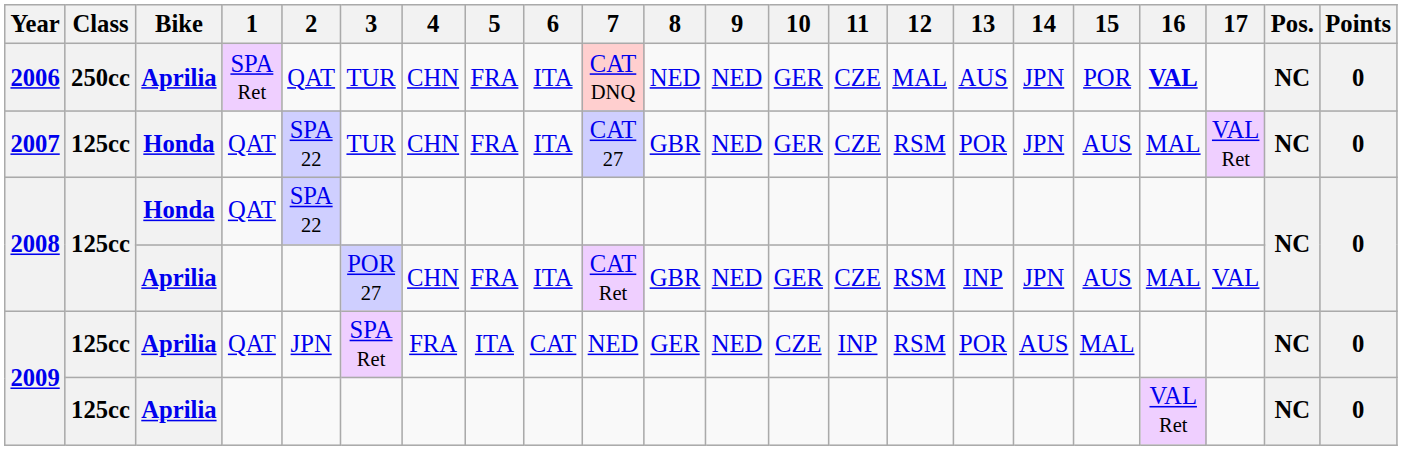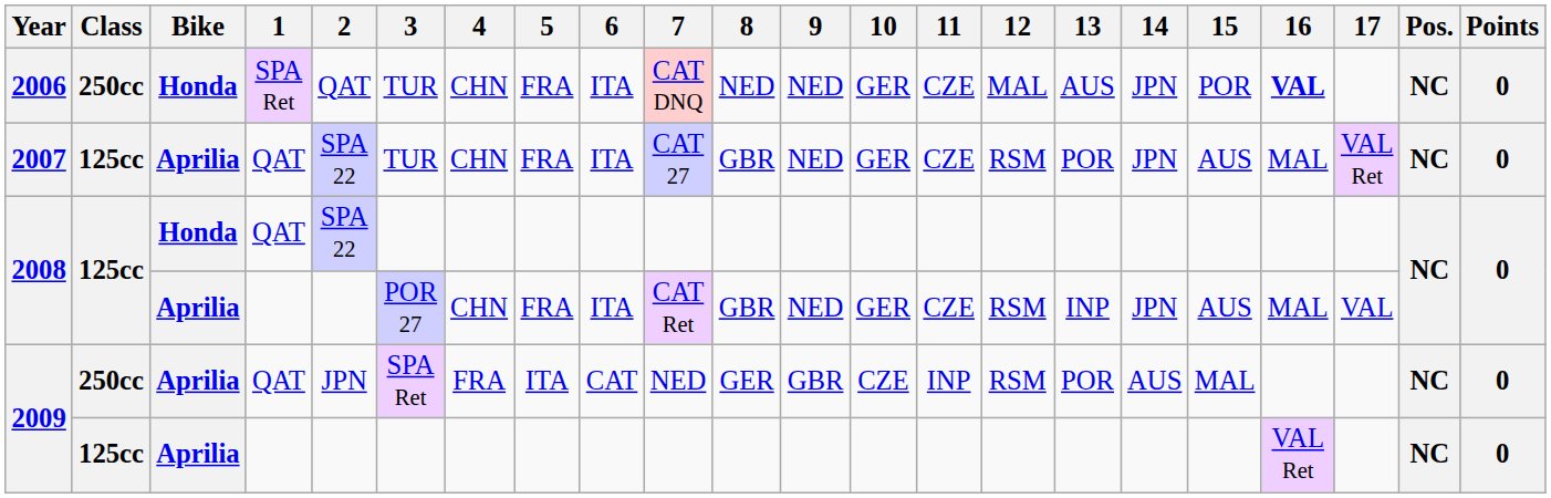 <table class="wikitable" style="text-align:center">
 <tr>
 <th>Year</th>
 <th>Class</th>
 <th>Bike</th>
 <th>1</th>
 <th>2</th>
 <th>3</th>
 <th>4</th>
 <th>5</th>
 <th>6</th>
 <th>7</th>
 <th>8</th>
 <th>9</th>
 <th>10</th>
 <th>11</th>
 <th>12</th>
 <th>13</th>
 <th>14</th>
 <th>15</th>
 <th>16</th>
 <th>17</th>
 <th>Pos.</th>
 <th>Points</th>
 </tr>
 <tr>
 <th><a href='#'>2006</a></th>
 <th>250cc</th>
-<th><a href='#'>Aprilia</a></th>
+<th><a href='#'>Honda</a></th>
 <td style="background:#efcfff;"><a href='#'>SPA</a><br><small>Ret</small></td>
 <td><a href='#'>QAT</a></td>
 <td><a href='#'>TUR</a></td>
 <td><a href='#'>CHN</a></td>
 <td><a href='#'>FRA</a></td>
 <td><a href='#'>ITA</a></td>
 <td style="background:#ffcfcf;"><a href='#'>CAT</a><br><small>DNQ</small></td>
 <td><a href='#'>NED</a></td>
 <td><a href='#'>NED</a></td>
 <td><a href='#'>GER</a></td>
 <td><a href='#'>CZE</a></td>
 <td><a href='#'>MAL</a></td>
 <td><a href='#'>AUS</a></td>
 <td><a href='#'>JPN</a></td>
 <td><a href='#'>POR</a></td>
 <td><strong><a href='#'>VAL</a></strong></td>
 <td></td>
 <th>NC</th>
 <th>0</th>
 </tr>
 <tr>
 <th><a href='#'>2007</a></th>
 <th>125cc</th>
-<th><a href='#'>Honda</a></th>
+<th><a href='#'>Aprilia</a></th>
 <td><a href='#'>QAT</a></td>
 <td style="background:#cfcfff;"><a href='#'>SPA</a><br><small>22</small></td>
 <td><a href='#'>TUR</a></td>
 <td><a href='#'>CHN</a></td>
 <td><a href='#'>FRA</a></td>
 <td><a href='#'>ITA</a></td>
 <td style="background:#cfcfff;"><a href='#'>CAT</a><br><small>27</small></td>
 <td><a href='#'>GBR</a></td>
 <td><a href='#'>NED</a></td>
 <td><a href='#'>GER</a></td>
 <td><a href='#'>CZE</a></td>
 <td><a href='#'>RSM</a></td>
 <td><a href='#'>POR</a></td>
 <td><a href='#'>JPN</a></td>
 <td><a href='#'>AUS</a></td>
 <td><a href='#'>MAL</a></td>
 <td style="background:#efcfff;"><a href='#'>VAL</a><br><small>Ret</small></td>
 <th>NC</th>
 <th>0</th>
 </tr>
 <tr>
 <th rowspan=2><a href='#'>2008</a></th>
 <th rowspan=2>125cc</th>
 <th><a href='#'>Honda</a></th>
 <td><a href='#'>QAT</a></td>
 <td style="background:#cfcfff;"><a href='#'>SPA</a><br><small>22</small></td>
 <td></td>
 <td></td>
 <td></td>
 <td></td>
 <td></td>
 <td></td>
 <td></td>
 <td></td>
 <td></td>
 <td></td>
 <td></td>
 <td></td>
 <td></td>
 <td></td>
 <td></td>
 <th rowspan=2>NC</th>
 <th rowspan=2>0</th>
 </tr>
 <tr>
 <th><a href='#'>Aprilia</a></th>
 <td></td>
 <td></td>
 <td style="background:#cfcfff;"><a href='#'>POR</a><br><small>27</small></td>
 <td><a href='#'>CHN</a></td>
 <td><a href='#'>FRA</a></td>
 <td><a href='#'>ITA</a></td>
 <td style="background:#efcfff;"><a href='#'>CAT</a><br><small>Ret</small></td>
 <td><a href='#'>GBR</a></td>
 <td><a href='#'>NED</a></td>
 <td><a href='#'>GER</a></td>
 <td><a href='#'>CZE</a></td>
 <td><a href='#'>RSM</a></td>
 <td><a href='#'>INP</a></td>
 <td><a href='#'>JPN</a></td>
 <td><a href='#'>AUS</a></td>
 <td><a href='#'>MAL</a></td>
 <td><a href='#'>VAL</a></td>
 </tr>
 <tr>
 <th rowspan=2><a href='#'>2009</a></th>
-<th>125cc</th>
+<th>250cc</th>
 <th><a href='#'>Aprilia</a></th>
 <td><a href='#'>QAT</a></td>
 <td><a href='#'>JPN</a></td>
 <td style="background:#efcfff;"><a href='#'>SPA</a><br><small>Ret</small></td>
 <td><a href='#'>FRA</a></td>
 <td><a href='#'>ITA</a></td>
 <td><a href='#'>CAT</a></td>
 <td><a href='#'>NED</a></td>
 <td><a href='#'>GER</a></td>
-<td><a href='#'>NED</a></td>
+<td><a href='#'>GBR</a></td>
 <td><a href='#'>CZE</a></td>
 <td><a href='#'>INP</a></td>
 <td><a href='#'>RSM</a></td>
 <td><a href='#'>POR</a></td>
 <td><a href='#'>AUS</a></td>
 <td><a href='#'>MAL</a></td>
 <td></td>
 <td></td>
 <th>NC</th>
 <th>0</th>
 </tr>
 <tr>
 <th>125cc</th>
 <th><a href='#'>Aprilia</a></th>
 <td></td>
 <td></td>
 <td></td>
 <td></td>
 <td></td>
 <td></td>
 <td></td>
 <td></td>
 <td></td>
 <td></td>
 <td></td>
 <td></td>
 <td></td>
 <td></td>
 <td></td>
 <td style="background:#efcfff;"><a href='#'>VAL</a><br><small>Ret</small></td>
 <td></td>
 <th>NC</th>
 <th>0</th>
 </tr>
 </table>
